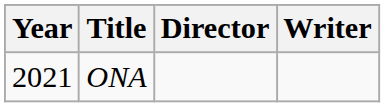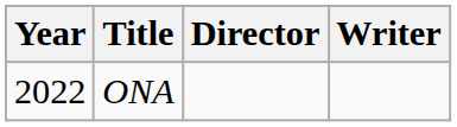 <table class="wikitable">
 <tr>
 <th>Year</th>
 <th>Title</th>
 <th>Director</th>
 <th>Writer</th>
 </tr>
 <tr>
-<td>2021</td>
+<td>2022</td>
 <td><em>ONA</em></td>
 <td></td>
 <td></td>
 </tr>
 </table>
